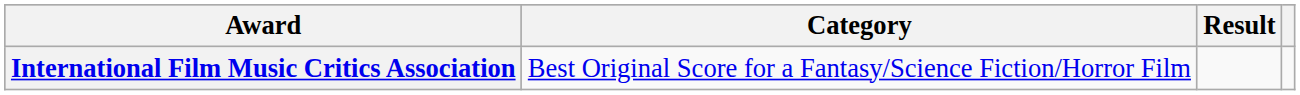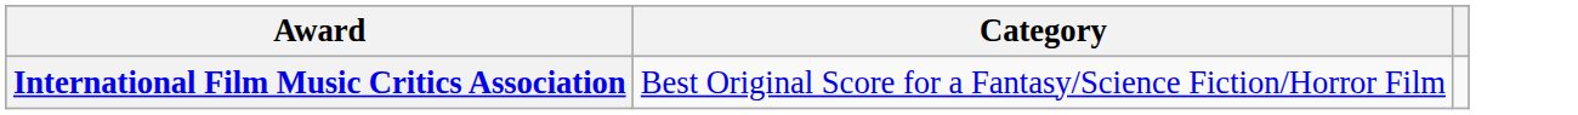 <table class="wikitable plainrowheaders">
 <tr>
 <th scope="col">Award</th>
 <th scope="col">Category</th>
-<th scope="col">Result</th>
 <th scope="col" class="unsortable"></th>
 </tr>
 <tr>
 <th scope="row"><a href='#'>International Film Music Critics Association</a></th>
 <td><a href='#'>Best Original Score for a Fantasy/Science Fiction/Horror Film</a></td>
-<td></td>
 <td align="center"></td>
 </tr>
 </table>
